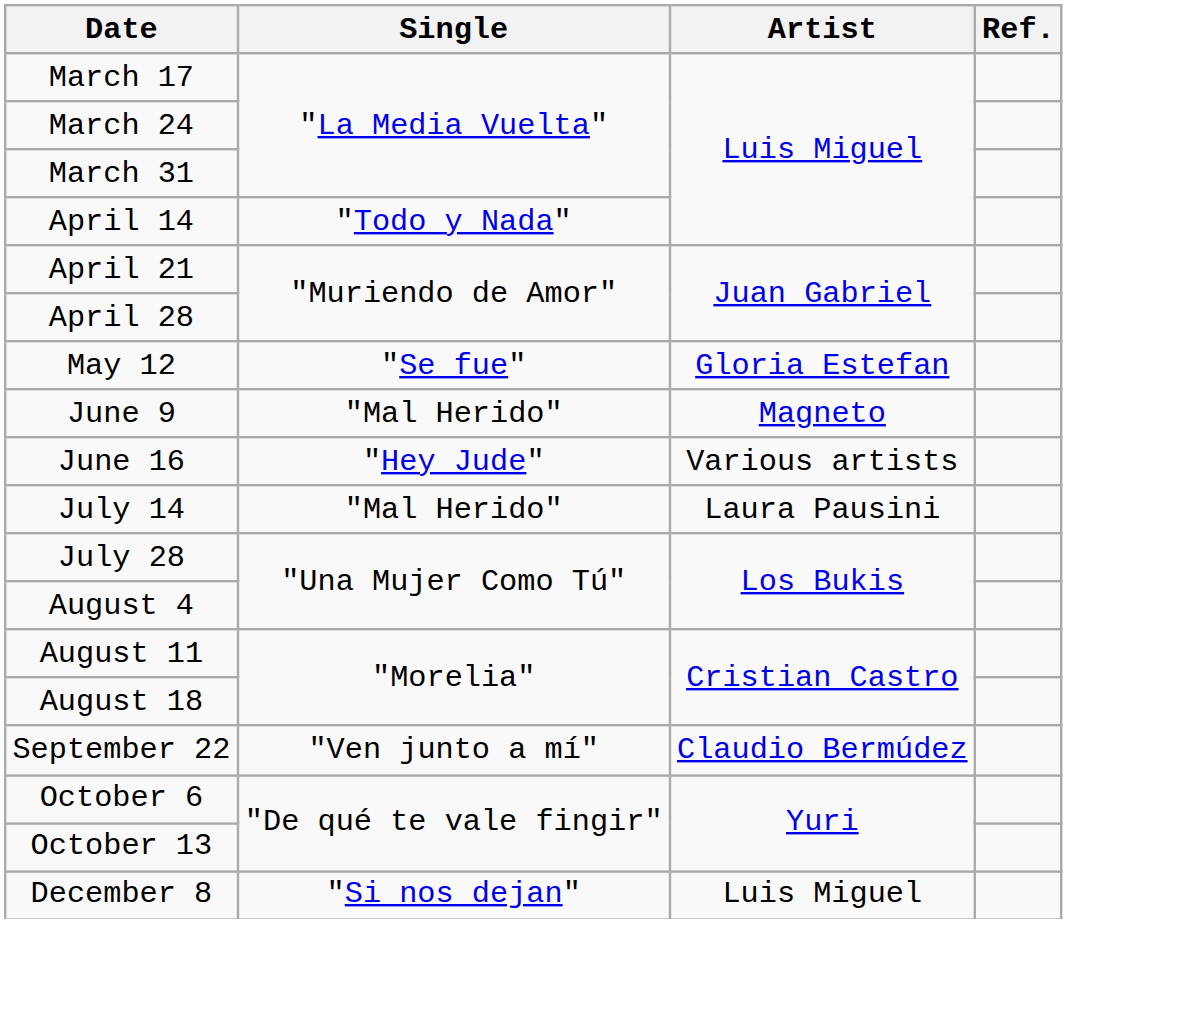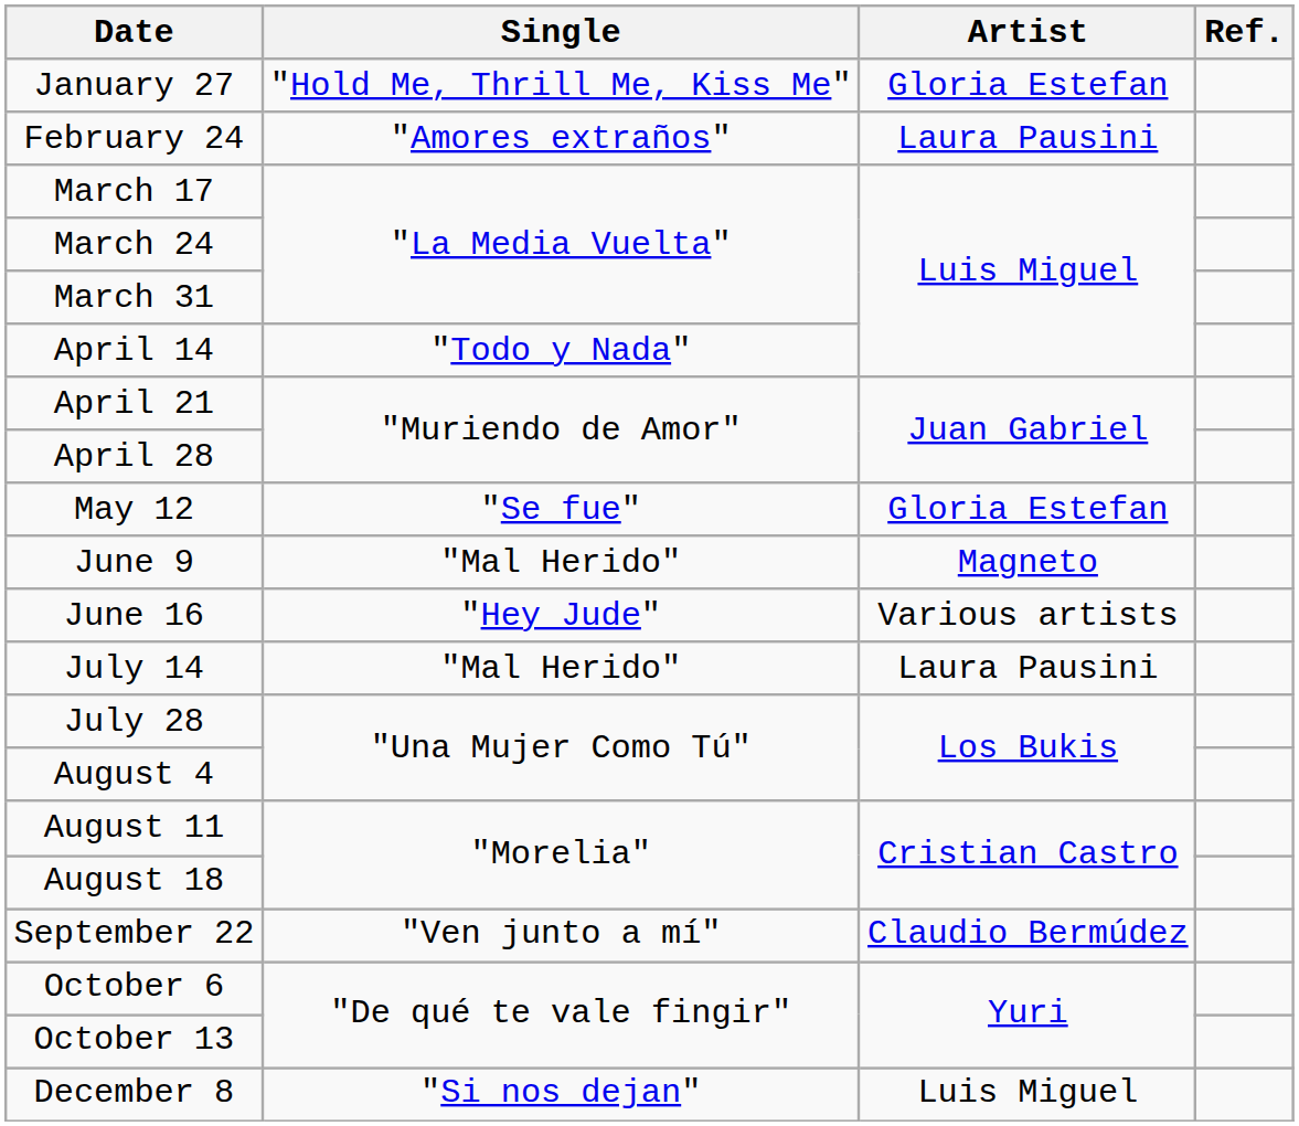 <table class="wikitable" style="font-size:97%; text-align:center;">
 <tr>
 <th>Date</th>
 <th>Single</th>
 <th>Artist</th>
 <th>Ref.</th>
+</tr>
+<tr>
+<td>January 27</td>
+<td>"<a href='#'>Hold Me, Thrill Me, Kiss Me</a>"</td>
+<td><a href='#'>Gloria Estefan</a></td>
+<td></td>
+</tr>
+<tr>
+<td>February 24</td>
+<td>"<a href='#'>Amores extraños</a>"</td>
+<td><a href='#'>Laura Pausini</a></td>
+<td></td>
 </tr>
 <tr>
 <td>March 17</td>
 <td rowspan="3">"<a href='#'>La Media Vuelta</a>"</td>
 <td rowspan="4"><a href='#'>Luis Miguel</a></td>
 <td></td>
 </tr>
 <tr>
 <td>March 24</td>
 <td></td>
 </tr>
 <tr>
 <td>March 31</td>
 <td></td>
 </tr>
 <tr>
 <td>April 14</td>
 <td>"<a href='#'>Todo y Nada</a>"</td>
 <td></td>
 </tr>
 <tr>
 <td>April 21</td>
 <td rowspan="2">"Muriendo de Amor"</td>
 <td rowspan="2"><a href='#'>Juan Gabriel</a></td>
 <td></td>
 </tr>
 <tr>
 <td>April 28</td>
 <td></td>
 </tr>
 <tr>
 <td>May 12</td>
 <td>"<a href='#'>Se fue</a>"</td>
 <td><a href='#'>Gloria Estefan</a></td>
 <td></td>
 </tr>
 <tr>
 <td>June 9</td>
 <td>"Mal Herido"</td>
 <td><a href='#'>Magneto</a></td>
 <td></td>
 </tr>
 <tr>
 <td>June 16</td>
 <td>"<a href='#'>Hey Jude</a>"</td>
 <td>Various artists</td>
 <td></td>
 </tr>
 <tr>
 <td>July 14</td>
 <td>"Mal Herido"</td>
 <td>Laura Pausini</td>
 <td></td>
 </tr>
 <tr>
 <td>July 28</td>
 <td rowspan="2">"Una Mujer Como Tú"</td>
 <td rowspan="2"><a href='#'>Los Bukis</a></td>
 <td></td>
 </tr>
 <tr>
 <td>August 4</td>
 <td></td>
 </tr>
 <tr>
 <td>August 11</td>
 <td rowspan="2">"Morelia"</td>
 <td rowspan="2"><a href='#'>Cristian Castro</a></td>
 <td></td>
 </tr>
 <tr>
 <td>August 18</td>
 <td></td>
 </tr>
 <tr>
 <td>September 22</td>
 <td>"Ven junto a mí"</td>
 <td><a href='#'>Claudio Bermúdez</a></td>
 <td></td>
 </tr>
 <tr>
 <td>October 6</td>
 <td rowspan="2">"De qué te vale fingir"</td>
 <td rowspan="2"><a href='#'>Yuri</a></td>
 <td></td>
 </tr>
 <tr>
 <td>October 13</td>
 <td></td>
 </tr>
 <tr>
 <td>December 8</td>
 <td>"<a href='#'>Si nos dejan</a>"</td>
 <td>Luis Miguel</td>
 <td></td>
 </tr>
 </table>
